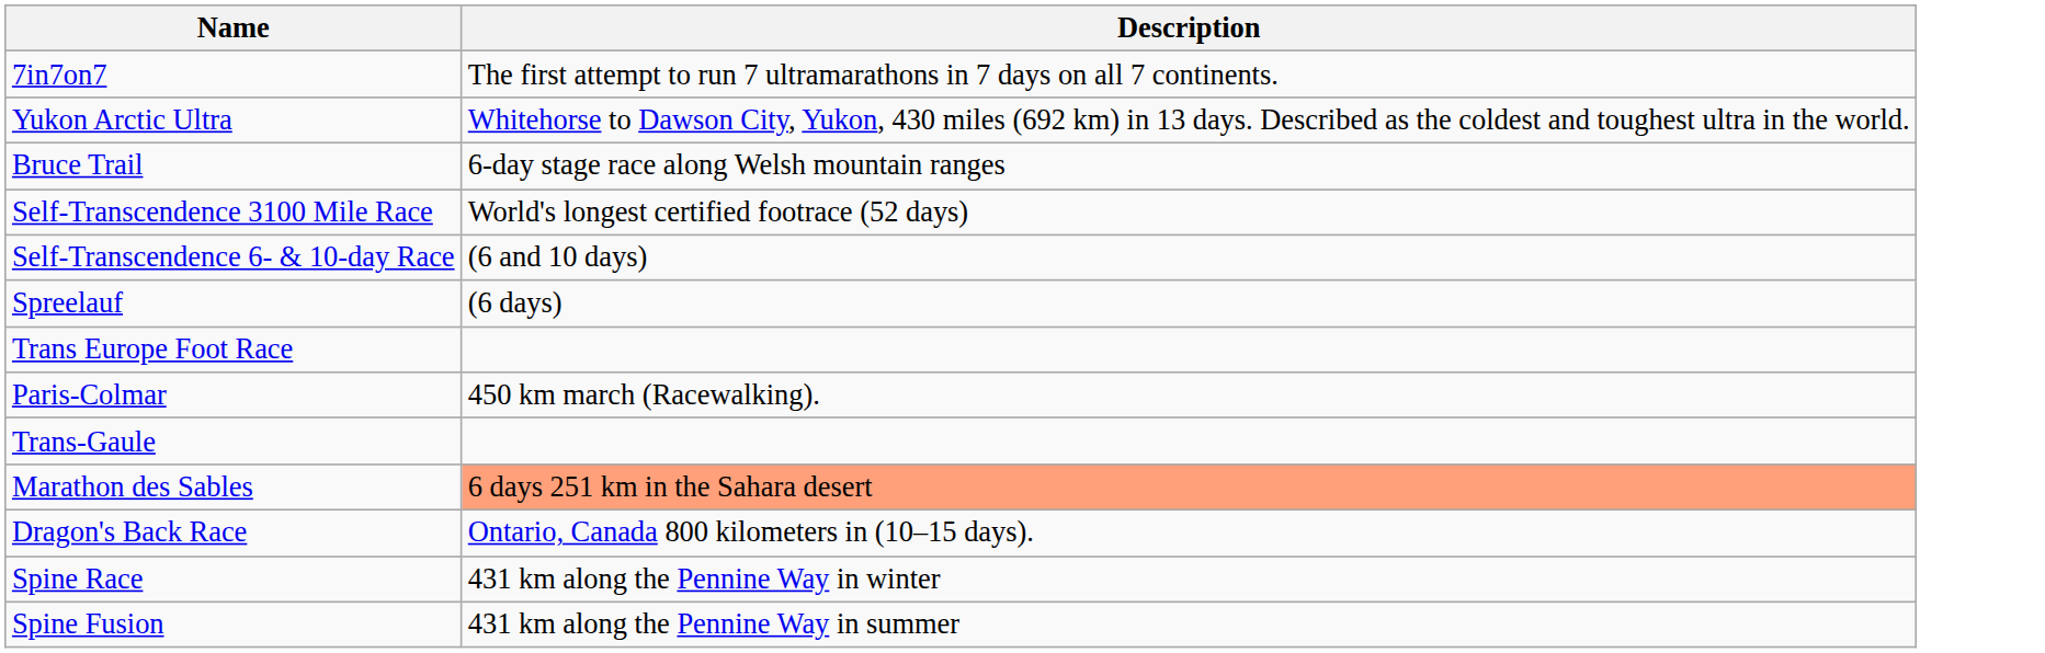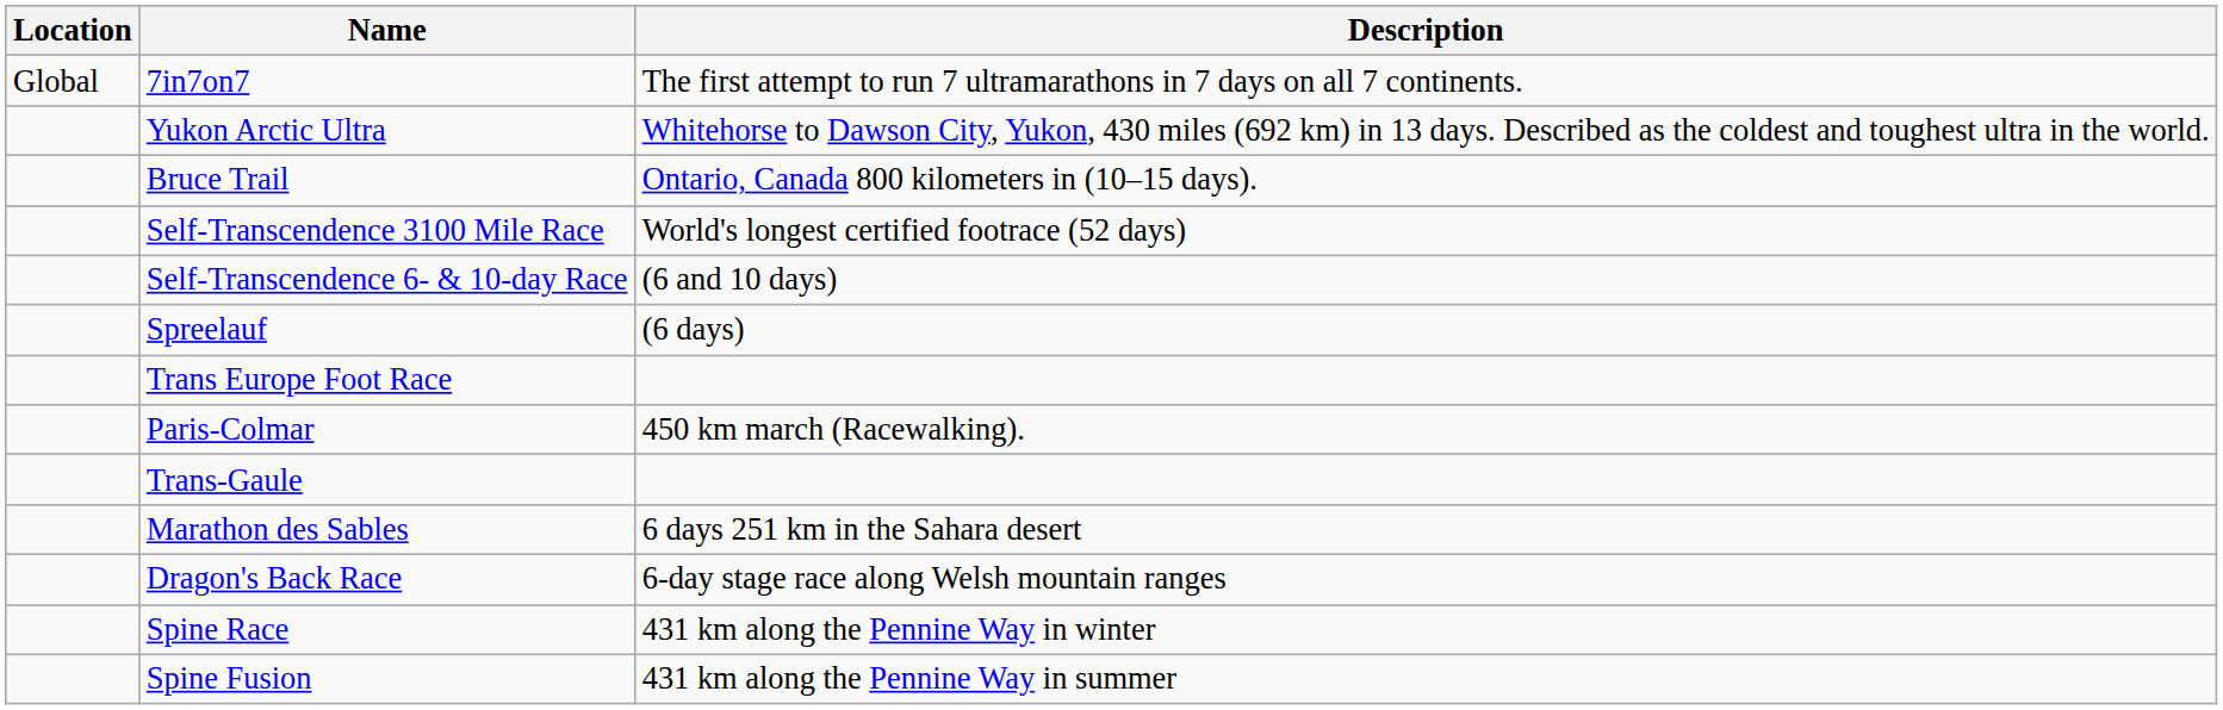 <table class="wikitable sortable">
 <tr>
+<th>Location</th>
 <th>Name</th>
 <th>Description</th>
 </tr>
 <tr>
+<td>Global</td>
 <td><a href='#'>7in7on7</a></td>
 <td>The first attempt to run 7 ultramarathons in 7 days on all 7 continents.</td>
 </tr>
 <tr>
+<td></td>
 <td><a href='#'>Yukon Arctic Ultra</a></td>
 <td><a href='#'>Whitehorse</a> to <a href='#'>Dawson City</a>, <a href='#'>Yukon</a>, 430 miles (692 km) in 13 days. Described as the coldest and toughest ultra in the world.</td>
 </tr>
 <tr>
+<td></td>
 <td><a href='#'>Bruce Trail</a></td>
-<td>6-day stage race along Welsh mountain ranges</td>
+<td><a href='#'>Ontario, Canada</a> 800 kilometers in (10–15 days).</td>
 </tr>
 <tr>
+<td></td>
 <td><a href='#'>Self-Transcendence 3100 Mile Race</a></td>
 <td>World's longest certified footrace (52 days)</td>
 </tr>
 <tr>
+<td></td>
 <td><a href='#'>Self-Transcendence 6- & 10-day Race</a></td>
 <td>(6 and 10 days)</td>
 </tr>
 <tr>
+<td></td>
 <td><a href='#'>Spreelauf</a></td>
 <td>(6 days)</td>
 </tr>
 <tr>
+<td></td>
 <td><a href='#'>Trans Europe Foot Race</a></td>
 <td></td>
 </tr>
 <tr>
+<td></td>
 <td><a href='#'>Paris-Colmar</a></td>
 <td>450 km march (Racewalking).</td>
 </tr>
 <tr>
+<td></td>
 <td><a href='#'>Trans-Gaule</a></td>
 <td></td>
 </tr>
 <tr>
+<td></td>
 <td><a href='#'>Marathon des Sables</a></td>
-<td style="background: lightsalmon;">6 days 251 km in the Sahara desert</td>
+<td>6 days 251 km in the Sahara desert</td>
 </tr>
 <tr>
+<td></td>
 <td><a href='#'>Dragon's Back Race</a></td>
-<td><a href='#'>Ontario, Canada</a> 800 kilometers in (10–15 days).</td>
+<td>6-day stage race along Welsh mountain ranges</td>
 </tr>
 <tr>
+<td></td>
 <td><a href='#'>Spine Race</a></td>
 <td>431 km along the <a href='#'>Pennine Way</a> in winter</td>
 </tr>
 <tr>
+<td></td>
 <td><a href='#'>Spine Fusion</a></td>
 <td>431 km along the <a href='#'>Pennine Way</a> in summer</td>
 </tr>
 </table>
